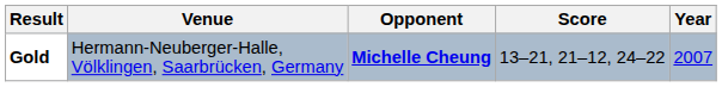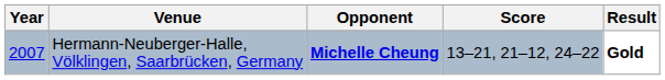 <table class="sortable wikitable" style="font-size: 90%;">
 <tr>
-<th>Result</th>
+<th>Year</th>
 <th>Venue</th>
 <th>Opponent</th>
 <th>Score</th>
-<th>Year</th>
+<th>Result</th>
 </tr>
 <tr style="background:#AABBCC">
-<td style="text-align:left; background:white"> <strong>Gold</strong></td>
+<td align="center"><a href='#'>2007</a></td>
 <td align="left">Hermann-Neuberger-Halle,<br><a href='#'>Völklingen</a>, <a href='#'>Saarbrücken</a>, <a href='#'>Germany</a></td>
 <td align="left"><strong> <a href='#'>Michelle Cheung</a></strong></td>
 <td align="left">13–21, 21–12, 24–22</td>
-<td align="center"><a href='#'>2007</a></td>
+<td style="text-align:left; background:white"> <strong>Gold</strong></td>
 </tr>
 </table>
